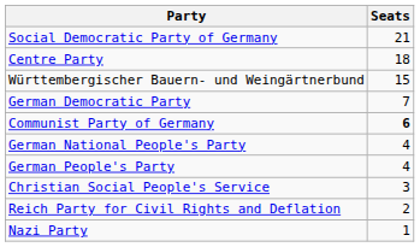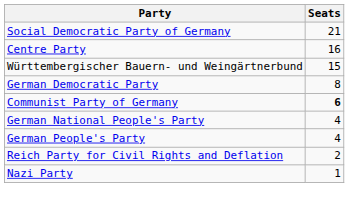 <table class="wikitable" style="text-align:right">
 <tr>
 <th>Party</th>
 <th>Seats</th>
 </tr>
 <tr>
 <td align="left"><a href='#'>Social Democratic Party of Germany</a></td>
 <td>21</td>
 </tr>
 <tr>
 <td align="left"><a href='#'>Centre Party</a></td>
-<td>18</td>
+<td>16</td>
 </tr>
 <tr>
 <td align="left">Württembergischer Bauern- und Weingärtnerbund</td>
 <td>15</td>
 </tr>
 <tr>
 <td align="left"><a href='#'>German Democratic Party</a></td>
-<td>7</td>
+<td>8</td>
 </tr>
 <tr>
 <td align="left"><a href='#'>Communist Party of Germany</a></td>
 <td><strong>6</strong></td>
 </tr>
 <tr>
 <td align="left"><a href='#'>German National People's Party</a></td>
 <td>4</td>
 </tr>
 <tr>
 <td align="left"><a href='#'>German People's Party</a></td>
 <td>4</td>
 </tr>
 <tr>
-<td align="left"><a href='#'>Christian Social People's Service</a></td>
-<td>3</td>
-</tr>
-<tr>
 <td align="left"><a href='#'>Reich Party for Civil Rights and Deflation</a></td>
 <td>2</td>
 </tr>
 <tr>
 <td align="left"><a href='#'>Nazi Party</a></td>
 <td>1</td>
 </tr>
 </table>
